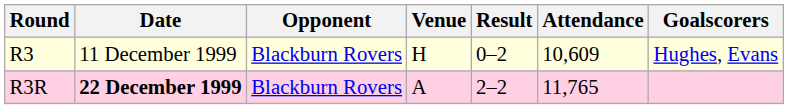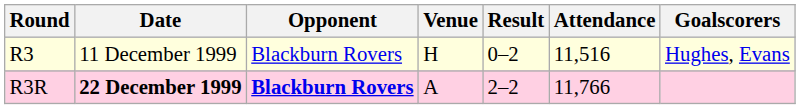 <table class="wikitable">
 <tr>
 <th>Round</th>
 <th>Date</th>
 <th>Opponent</th>
 <th>Venue</th>
 <th>Result</th>
 <th>Attendance</th>
 <th>Goalscorers</th>
 </tr>
 <tr style="background-color: #ffffdd;">
 <td>R3</td>
 <td>11 December 1999</td>
 <td><a href='#'>Blackburn Rovers</a></td>
 <td>H</td>
 <td>0–2</td>
-<td>10,609</td>
+<td>11,516</td>
 <td><a href='#'>Hughes</a>, <a href='#'>Evans</a></td>
 </tr>
 <tr style="background-color: #ffd0e3;">
 <td>R3R</td>
 <td><strong>22 December 1999</strong></td>
-<td><a href='#'>Blackburn Rovers</a></td>
+<td><strong><a href='#'>Blackburn Rovers</a></strong></td>
 <td>A</td>
 <td>2–2</td>
-<td>11,765</td>
+<td>11,766</td>
 <td></td>
 </tr>
 </table>
